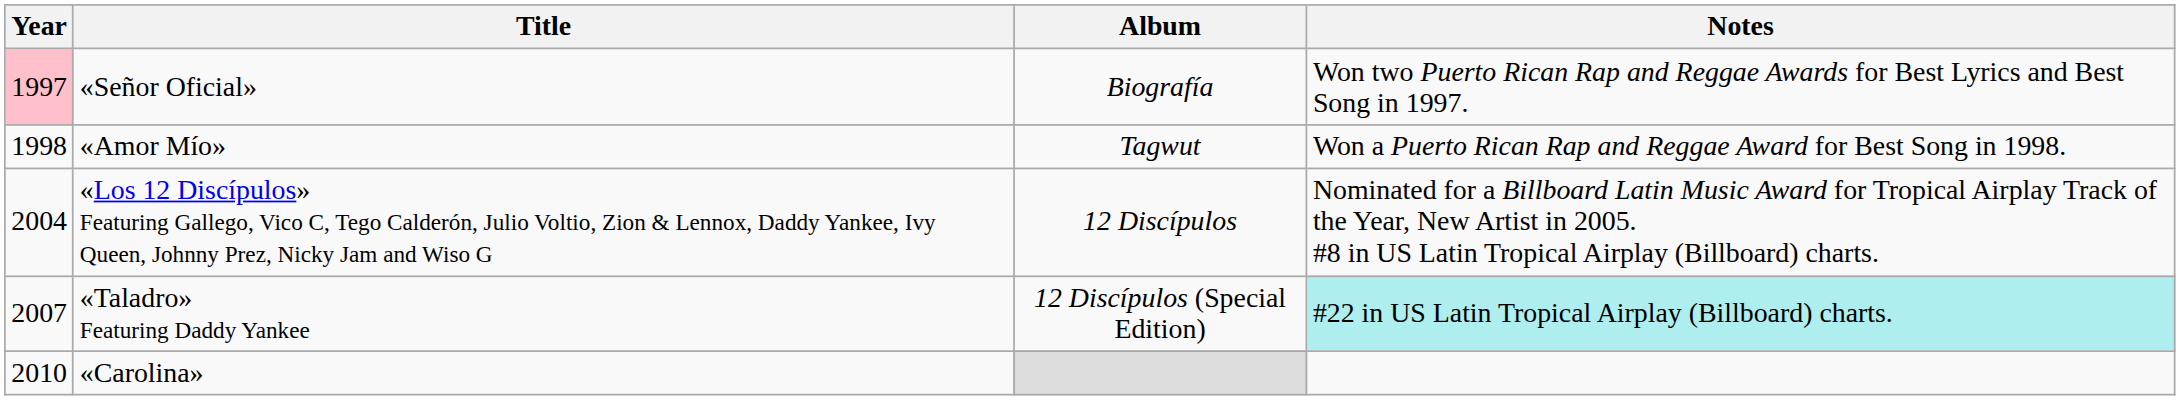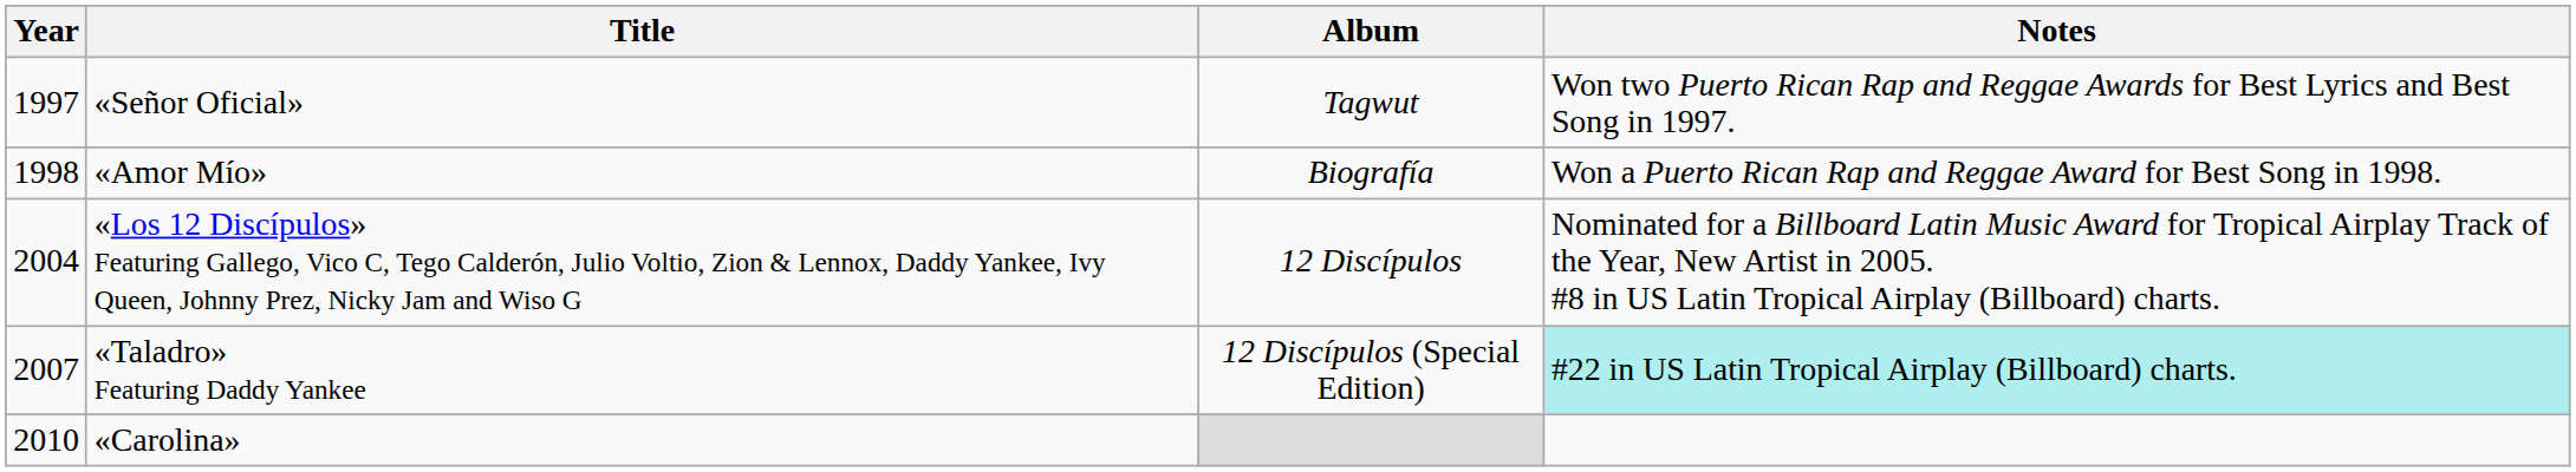 <table class="wikitable">
 <tr>
 <th align="center">Year</th>
 <th align="center">Title</th>
 <th align="center">Album</th>
 <th align="center">Notes</th>
 </tr>
 <tr>
-<td align="center" style="background: pink;">1997</td>
+<td align="center">1997</td>
 <td>«Señor Oficial»</td>
-<td align="center"><em>Biografía</em></td>
+<td align="center"><em>Tagwut</em></td>
 <td>Won two <em>Puerto Rican Rap and Reggae Awards</em> for Best Lyrics and Best Song in 1997.</td>
 </tr>
 <tr>
 <td align="center">1998</td>
 <td>«Amor Mío»</td>
-<td align="center"><em>Tagwut</em></td>
+<td align="center"><em>Biografía</em></td>
 <td>Won a <em>Puerto Rican Rap and Reggae Award</em> for Best Song in 1998.</td>
 </tr>
 <tr>
 <td align="center">2004</td>
 <td>«<a href='#'>Los 12 Discípulos</a>»<br><small>Featuring Gallego, Vico C, Tego Calderón, Julio Voltio, Zion & Lennox, Daddy Yankee, Ivy Queen, Johnny Prez, Nicky Jam and Wiso G</small></td>
 <td align="center"><em>12 Discípulos</em></td>
 <td>Nominated for a <em>Billboard Latin Music Award</em> for Tropical Airplay Track of the Year, New Artist in 2005.<br>#8 in US Latin Tropical Airplay (Billboard) charts.</td>
 </tr>
 <tr>
 <td align="center">2007</td>
 <td>«Taladro»<br><small>Featuring Daddy Yankee</small></td>
 <td align="center"><em>12 Discípulos</em> (Special Edition)</td>
 <td style="background: paleturquoise;">#22 in US Latin Tropical Airplay (Billboard) charts.</td>
 </tr>
 <tr>
 <td align="center">2010</td>
 <td>«Carolina»</td>
 <td align="center" style="background-color: #DCDCDC"></td>
 <td></td>
 </tr>
 </table>
